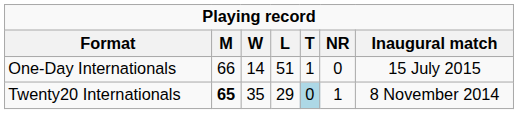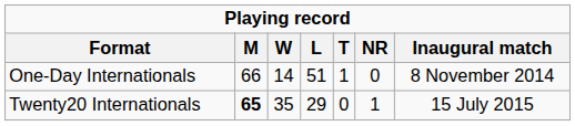 <table class="wikitable" style="text-align: center; width: 500px;">
 <tr>
 <td colspan=7 align="center"><strong>Playing record</strong></td>
 </tr>
 <tr>
 <th>Format</th>
 <th>M</th>
 <th>W</th>
 <th>L</th>
 <th>T</th>
 <th>NR</th>
 <th>Inaugural match</th>
 </tr>
 <tr>
 <td align="left">One-Day Internationals</td>
 <td>66</td>
 <td>14</td>
 <td>51</td>
 <td>1</td>
 <td>0</td>
-<td>15 July 2015</td>
+<td>8 November 2014</td>
 </tr>
 <tr>
 <td align="left">Twenty20 Internationals</td>
 <td><strong>65</strong></td>
 <td>35</td>
 <td>29</td>
-<td style="background: lightblue;">0</td>
+<td>0</td>
 <td>1</td>
-<td>8 November 2014</td>
+<td>15 July 2015</td>
 </tr>
 </table>
